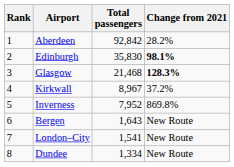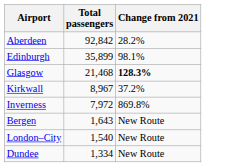 <table class="wikitable">
 <tr>
-<th>Rank</th>
 <th>Airport</th>
 <th>Total<br>passengers</th>
 <th>Change from 2021</th>
 </tr>
 <tr>
-<td>1</td>
 <td><a href='#'>Aberdeen</a></td>
 <td align='right'>92,842</td>
 <td> 28.2%</td>
 </tr>
 <tr>
-<td>2</td>
 <td><a href='#'>Edinburgh</a></td>
-<td align='right'>35,830</td>
-<td><strong> 98.1%</strong></td>
+<td align='right'>35,899</td>
+<td> 98.1%</td>
 </tr>
 <tr>
-<td>3</td>
 <td><a href='#'>Glasgow</a></td>
 <td align='right'>21,468</td>
 <td><strong> 128.3%</strong></td>
 </tr>
 <tr>
-<td>4</td>
 <td><a href='#'>Kirkwall</a></td>
 <td align='right'>8,967</td>
 <td> 37.2%</td>
 </tr>
 <tr>
-<td>5</td>
 <td><a href='#'>Inverness</a></td>
-<td align='right'>7,952</td>
+<td align='right'>7,972</td>
 <td> 869.8%</td>
 </tr>
 <tr>
-<td>6</td>
 <td><a href='#'>Bergen</a></td>
 <td align='right'>1,643</td>
 <td> New Route</td>
 </tr>
 <tr>
-<td>7</td>
 <td><a href='#'>London–City</a></td>
-<td align='right'>1,541</td>
+<td align='right'>1,540</td>
 <td> New Route</td>
 </tr>
 <tr>
-<td>8</td>
 <td><a href='#'>Dundee</a></td>
 <td align='right'>1,334</td>
 <td> New Route</td>
 </tr>
 </table>
